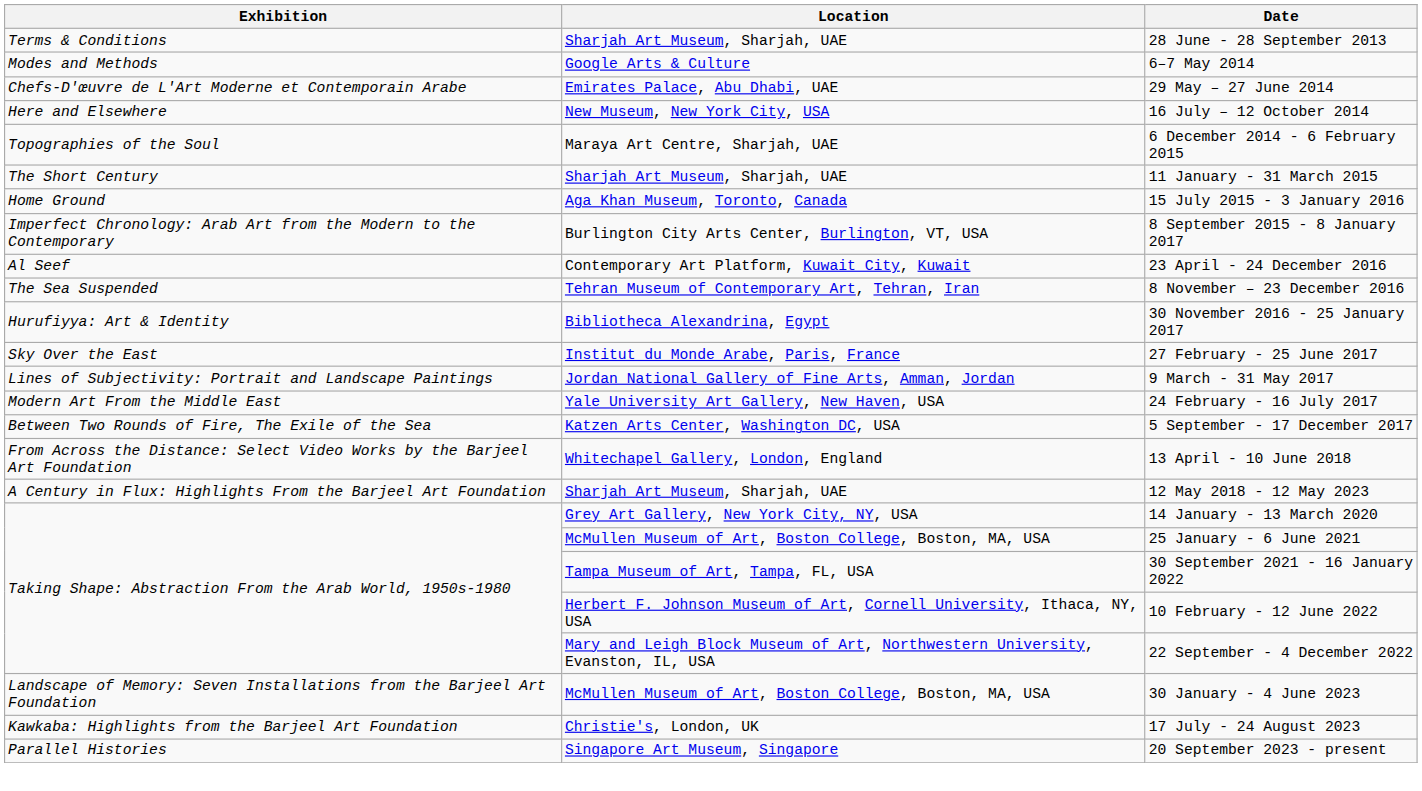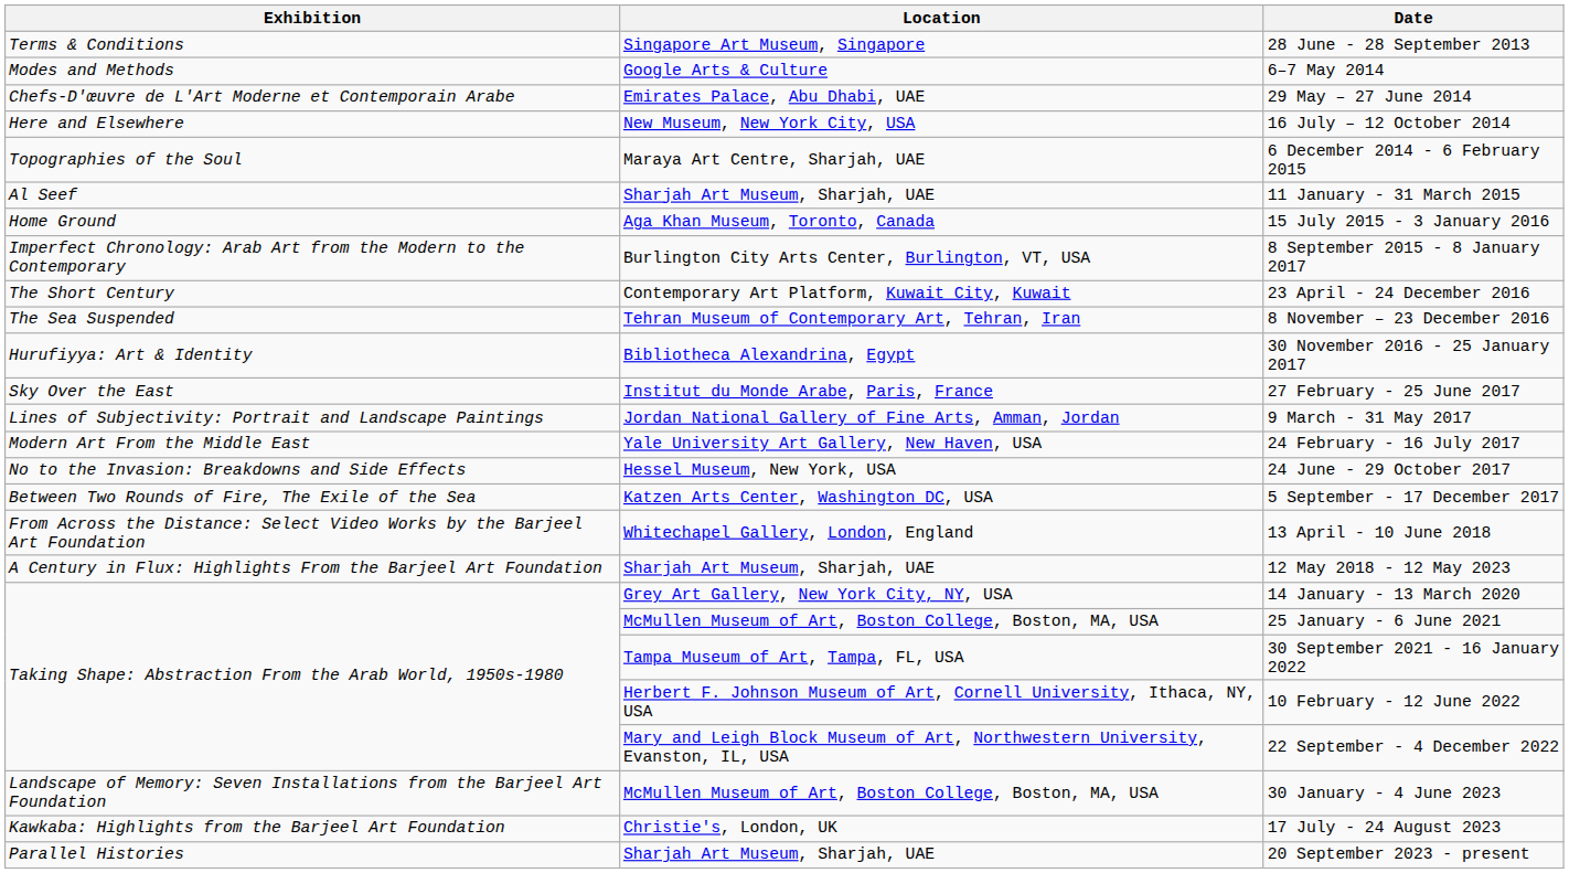 <table class="wikitable">
 <tr>
 <th>Exhibition</th>
 <th>Location</th>
 <th>Date</th>
 </tr>
 <tr>
 <td><em>Terms & Conditions</em></td>
-<td><a href='#'>Sharjah Art Museum</a>, Sharjah, UAE</td>
+<td><a href='#'>Singapore Art Museum</a>, <a href='#'>Singapore</a></td>
 <td>28 June - 28 September 2013</td>
 </tr>
 <tr>
 <td><em>Modes and Methods</em></td>
 <td><a href='#'>Google Arts & Culture</a></td>
 <td>6–7 May 2014</td>
 </tr>
 <tr>
 <td><em>Chefs-D'œuvre de L'Art Moderne et Contemporain Arabe</em></td>
 <td><a href='#'>Emirates Palace</a>, <a href='#'>Abu Dhabi</a>, UAE</td>
 <td>29 May – 27 June 2014</td>
 </tr>
 <tr>
 <td><em>Here and Elsewhere</em></td>
 <td><a href='#'>New Museum</a>, <a href='#'>New York City</a>, <a href='#'>USA</a></td>
 <td>16 July – 12 October 2014</td>
 </tr>
 <tr>
 <td><em>Topographies of the Soul</em></td>
 <td>Maraya Art Centre, Sharjah, UAE</td>
 <td>6 December 2014 - 6 February 2015</td>
 </tr>
 <tr>
-<td><em>The Short Century</em></td>
+<td><em>Al Seef</em></td>
 <td><a href='#'>Sharjah Art Museum</a>, Sharjah, UAE</td>
 <td>11 January - 31 March 2015</td>
 </tr>
 <tr>
 <td><em>Home Ground</em></td>
 <td><a href='#'>Aga Khan Museum</a>, <a href='#'>Toronto</a>, <a href='#'>Canada</a></td>
 <td>15 July 2015 - 3 January 2016</td>
 </tr>
 <tr>
 <td><em>Imperfect Chronology: Arab Art from the Modern to the Contemporary</em></td>
 <td>Burlington City Arts Center, <a href='#'>Burlington</a>, VT, USA</td>
 <td>8 September 2015 - 8 January 2017</td>
 </tr>
 <tr>
-<td><em>Al Seef</em></td>
+<td><em>The Short Century</em></td>
 <td>Contemporary Art Platform, <a href='#'>Kuwait City</a>, <a href='#'>Kuwait</a></td>
 <td>23 April - 24 December 2016</td>
 </tr>
 <tr>
 <td><em>The Sea Suspended</em></td>
 <td><a href='#'>Tehran Museum of Contemporary Art</a>, <a href='#'>Tehran</a>, <a href='#'>Iran</a></td>
 <td>8 November – 23 December 2016</td>
 </tr>
 <tr>
 <td><em>Hurufiyya: Art & Identity</em></td>
 <td><a href='#'>Bibliotheca Alexandrina</a>, <a href='#'>Egypt</a></td>
 <td>30 November 2016 - 25 January 2017</td>
 </tr>
 <tr>
 <td><em>Sky Over the East</em></td>
 <td><a href='#'>Institut du Monde Arabe</a>, <a href='#'>Paris</a>, <a href='#'>France</a></td>
 <td>27 February - 25 June 2017</td>
 </tr>
 <tr>
 <td><em>Lines of Subjectivity: Portrait and Landscape Paintings</em></td>
 <td><a href='#'>Jordan National Gallery of Fine Arts</a>, <a href='#'>Amman</a>, <a href='#'>Jordan</a></td>
 <td>9 March - 31 May 2017</td>
 </tr>
 <tr>
 <td><em>Modern Art From the Middle East</em></td>
 <td><a href='#'>Yale University Art Gallery</a>, <a href='#'>New Haven</a>, USA</td>
 <td>24 February - 16 July 2017</td>
+</tr>
+<tr>
+<td><em>No to the Invasion: Breakdowns and Side Effects</em></td>
+<td><a href='#'>Hessel Museum</a>, New York, USA</td>
+<td>24 June - 29 October 2017</td>
 </tr>
 <tr>
 <td><em>Between Two Rounds of Fire, The Exile of the Sea</em></td>
 <td><a href='#'>Katzen Arts Center</a>, <a href='#'>Washington DC</a>, USA</td>
 <td>5 September - 17 December 2017</td>
 </tr>
 <tr>
 <td><em>From Across the Distance: Select Video Works by the Barjeel Art Foundation</em></td>
 <td><a href='#'>Whitechapel Gallery</a>, <a href='#'>London</a>, England</td>
 <td>13 April - 10 June 2018</td>
 </tr>
 <tr>
 <td><em>A Century in Flux: Highlights From the Barjeel Art Foundation</em></td>
 <td><a href='#'>Sharjah Art Museum</a>, Sharjah, UAE</td>
 <td>12 May 2018 - 12 May 2023</td>
 </tr>
 <tr>
 <td rowspan="5"><em>Taking Shape: Abstraction From the Arab World, 1950s-1980</em></td>
 <td><a href='#'>Grey Art Gallery</a>, <a href='#'>New York City, NY</a>, USA</td>
 <td>14 January - 13 March 2020</td>
 </tr>
 <tr>
 <td><a href='#'>McMullen Museum of Art</a>, <a href='#'>Boston College</a>, Boston, MA, USA</td>
 <td>25 January - 6 June 2021</td>
 </tr>
 <tr>
 <td><a href='#'>Tampa Museum of Art</a>, <a href='#'>Tampa</a>, FL, USA</td>
 <td>30 September 2021 - 16 January 2022</td>
 </tr>
 <tr>
 <td><a href='#'>Herbert F. Johnson Museum of Art</a>, <a href='#'>Cornell University</a>, Ithaca, NY, USA</td>
 <td>10 February - 12 June 2022</td>
 </tr>
 <tr>
 <td><a href='#'>Mary and Leigh Block Museum of Art</a>, <a href='#'>Northwestern University</a>, Evanston, IL, USA</td>
 <td>22 September - 4 December 2022</td>
 </tr>
 <tr>
 <td><em>Landscape of Memory: Seven Installations from the Barjeel Art Foundation</em></td>
 <td><a href='#'>McMullen Museum of Art</a>, <a href='#'>Boston College</a>, Boston, MA, USA</td>
 <td>30 January - 4 June 2023</td>
 </tr>
 <tr>
 <td><em>Kawkaba: Highlights from the Barjeel Art Foundation</em></td>
 <td><a href='#'>Christie's</a>, London, UK</td>
 <td>17 July - 24 August 2023</td>
 </tr>
 <tr>
 <td><em>Parallel Histories</em></td>
-<td><a href='#'>Singapore Art Museum</a>, <a href='#'>Singapore</a></td>
+<td><a href='#'>Sharjah Art Museum</a>, Sharjah, UAE</td>
 <td>20 September 2023 - present</td>
 </tr>
 </table>
